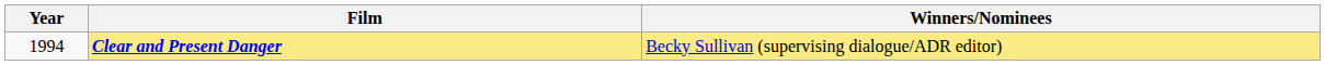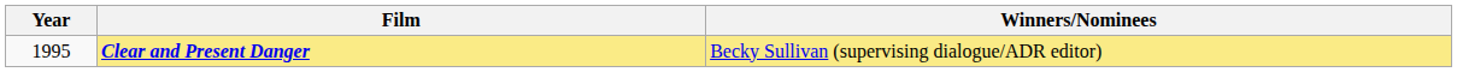 <table class="wikitable" width="95%" cellpadding="5">
 <tr>
 <th width="6%">Year</th>
 <th width="40%">Film</th>
 <th width="49%">Winners/Nominees</th>
 </tr>
 <tr>
-<td rowspan=1 style="text-align:center">1994<br></td>
+<td rowspan=1 style="text-align:center">1995<br></td>
 <td style="background:#FAEB86;"><strong><em><a href='#'>Clear and Present Danger</a><em> <strong></td>
 <td style="background:#FAEB86;"></strong><a href='#'>Becky Sullivan</a> (supervising dialogue/ADR editor)<strong></td>
 </tr>
 <tr>
 </tr>
 </table>
